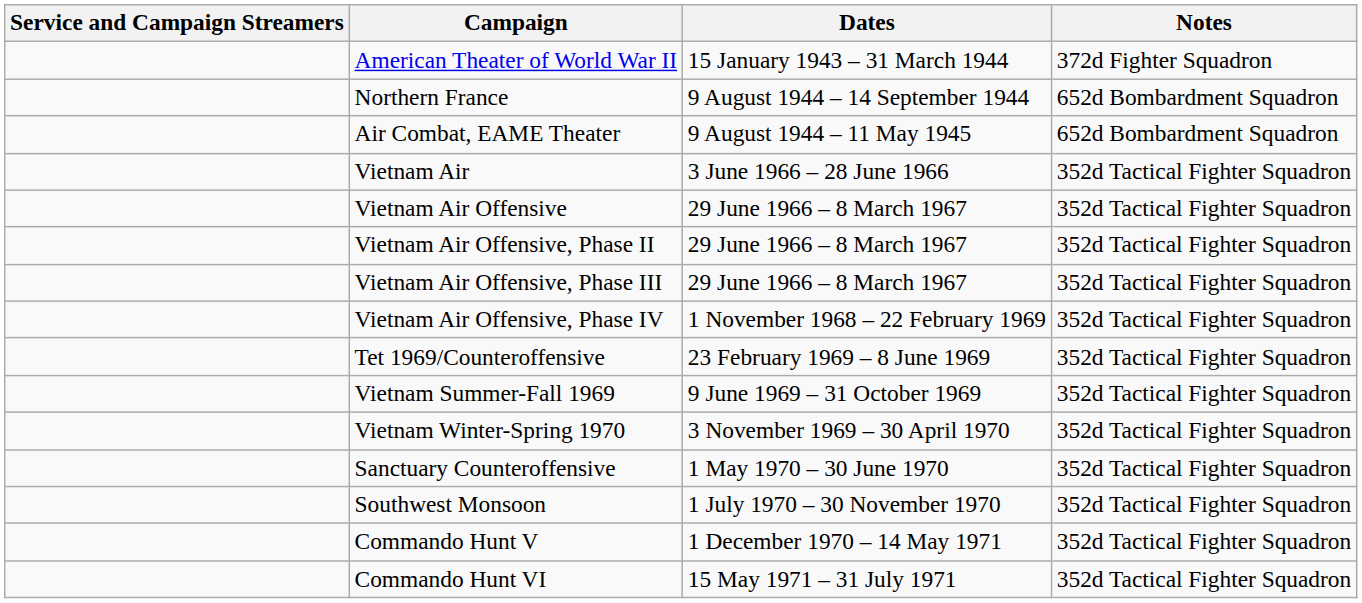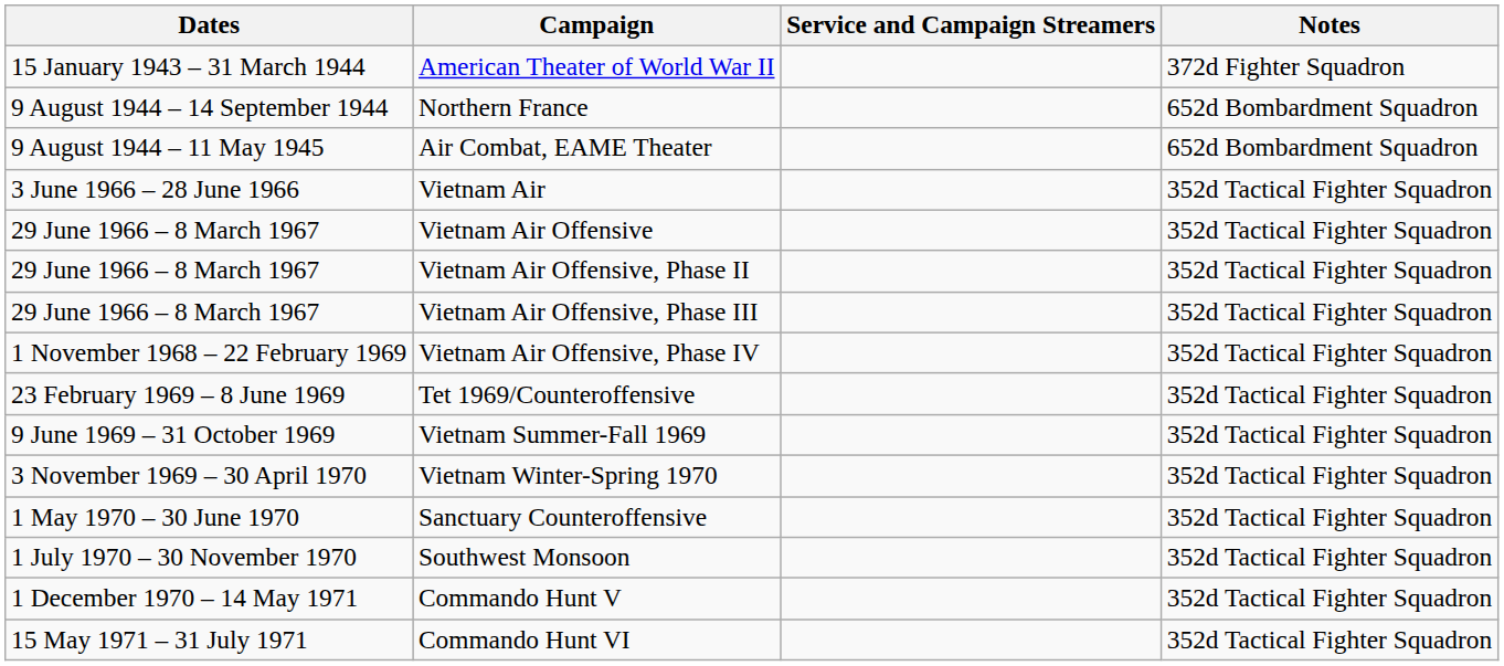 <table class="wikitable">
 <tr style="background:#efefef;">
+<th>Dates</th>
+<th>Campaign</th>
 <th>Service and Campaign Streamers</th>
-<th>Campaign</th>
-<th>Dates</th>
 <th>Notes</th>
 </tr>
 <tr>
+<td>15 January 1943 – 31 March 1944</td>
+<td><a href='#'>American Theater of World War II</a></td>
 <td></td>
-<td><a href='#'>American Theater of World War II</a></td>
-<td>15 January 1943 – 31 March 1944</td>
 <td>372d Fighter Squadron</td>
 </tr>
 <tr>
+<td>9 August 1944 – 14 September 1944</td>
+<td>Northern France</td>
 <td></td>
-<td>Northern France</td>
-<td>9 August 1944 – 14 September 1944</td>
 <td>652d Bombardment Squadron</td>
 </tr>
 <tr>
+<td>9 August 1944 – 11 May 1945</td>
+<td>Air Combat, EAME Theater</td>
 <td></td>
-<td>Air Combat, EAME Theater</td>
-<td>9 August 1944 – 11 May 1945</td>
 <td>652d Bombardment Squadron</td>
 </tr>
 <tr>
+<td>3 June 1966 – 28 June 1966</td>
+<td>Vietnam Air</td>
 <td></td>
-<td>Vietnam Air</td>
-<td>3 June 1966 – 28 June 1966</td>
 <td>352d Tactical Fighter Squadron</td>
 </tr>
 <tr>
+<td>29 June 1966 – 8 March 1967</td>
+<td>Vietnam Air Offensive</td>
 <td></td>
-<td>Vietnam Air Offensive</td>
-<td>29 June 1966 – 8 March 1967</td>
 <td>352d Tactical Fighter Squadron</td>
 </tr>
 <tr>
+<td>29 June 1966 – 8 March 1967</td>
+<td>Vietnam Air Offensive, Phase II</td>
 <td></td>
-<td>Vietnam Air Offensive, Phase II</td>
-<td>29 June 1966 – 8 March 1967</td>
 <td>352d Tactical Fighter Squadron</td>
 </tr>
 <tr>
+<td>29 June 1966 – 8 March 1967</td>
+<td>Vietnam Air Offensive, Phase III</td>
 <td></td>
-<td>Vietnam Air Offensive, Phase III</td>
-<td>29 June 1966 – 8 March 1967</td>
 <td>352d Tactical Fighter Squadron</td>
 </tr>
 <tr>
+<td>1 November 1968 – 22 February 1969</td>
+<td>Vietnam Air Offensive, Phase IV</td>
 <td></td>
-<td>Vietnam Air Offensive, Phase IV</td>
-<td>1 November 1968 – 22 February 1969</td>
 <td>352d Tactical Fighter Squadron</td>
 </tr>
 <tr>
+<td>23 February 1969 – 8 June 1969</td>
+<td>Tet 1969/Counteroffensive</td>
 <td></td>
-<td>Tet 1969/Counteroffensive</td>
-<td>23 February 1969 – 8 June 1969</td>
 <td>352d Tactical Fighter Squadron</td>
 </tr>
 <tr>
+<td>9 June 1969 – 31 October 1969</td>
+<td>Vietnam Summer-Fall 1969</td>
 <td></td>
-<td>Vietnam Summer-Fall 1969</td>
-<td>9 June 1969 – 31 October 1969</td>
 <td>352d Tactical Fighter Squadron</td>
 </tr>
 <tr>
+<td>3 November 1969 – 30 April 1970</td>
+<td>Vietnam Winter-Spring 1970</td>
 <td></td>
-<td>Vietnam Winter-Spring 1970</td>
-<td>3 November 1969 – 30 April 1970</td>
 <td>352d Tactical Fighter Squadron</td>
 </tr>
 <tr>
+<td>1 May 1970 – 30 June 1970</td>
+<td>Sanctuary Counteroffensive</td>
 <td></td>
-<td>Sanctuary Counteroffensive</td>
-<td>1 May 1970 – 30 June 1970</td>
 <td>352d Tactical Fighter Squadron</td>
 </tr>
 <tr>
+<td>1 July 1970 – 30 November 1970</td>
+<td>Southwest Monsoon</td>
 <td></td>
-<td>Southwest Monsoon</td>
-<td>1 July 1970 – 30 November 1970</td>
 <td>352d Tactical Fighter Squadron</td>
 </tr>
 <tr>
+<td>1 December 1970 – 14 May 1971</td>
+<td>Commando Hunt V</td>
 <td></td>
-<td>Commando Hunt V</td>
-<td>1 December 1970 – 14 May 1971</td>
 <td>352d Tactical Fighter Squadron</td>
 </tr>
 <tr>
+<td>15 May 1971 – 31 July 1971</td>
+<td>Commando Hunt VI</td>
 <td></td>
-<td>Commando Hunt VI</td>
-<td>15 May 1971 – 31 July 1971</td>
 <td>352d Tactical Fighter Squadron</td>
 </tr>
 </table>
